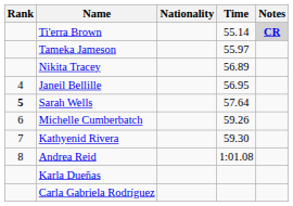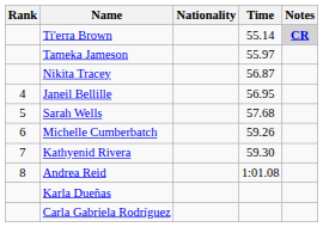 <table class="wikitable sortable" style="text-align:center">
 <tr>
 <th>Rank</th>
 <th>Name</th>
 <th>Nationality</th>
 <th>Time</th>
 <th>Notes</th>
 </tr>
 <tr>
 <td></td>
 <td align=left><a href='#'>Ti'erra Brown</a></td>
 <td align=left></td>
 <td>55.14</td>
 <td style="background: lightgrey;"><a href='#'><strong>CR</strong></a></td>
 </tr>
 <tr>
 <td></td>
 <td align=left><a href='#'>Tameka Jameson</a></td>
 <td align=left></td>
 <td>55.97</td>
 <td></td>
 </tr>
 <tr>
 <td></td>
 <td align=left><a href='#'>Nikita Tracey</a></td>
 <td align=left></td>
-<td>56.89</td>
+<td>56.87</td>
 <td></td>
 </tr>
 <tr>
 <td>4</td>
 <td align=left><a href='#'>Janeil Bellille</a></td>
 <td align=left></td>
 <td>56.95</td>
 <td></td>
 </tr>
 <tr>
-<td><strong>5</strong></td>
+<td>5</td>
 <td align=left><a href='#'>Sarah Wells</a></td>
 <td align=left></td>
-<td>57.64</td>
+<td>57.68</td>
 <td></td>
 </tr>
 <tr>
 <td>6</td>
 <td align=left><a href='#'>Michelle Cumberbatch</a></td>
 <td align=left></td>
 <td>59.26</td>
 <td></td>
 </tr>
 <tr>
 <td>7</td>
 <td align=left><a href='#'>Kathyenid Rivera</a></td>
 <td align=left></td>
 <td>59.30</td>
 <td></td>
 </tr>
 <tr>
 <td>8</td>
 <td align=left><a href='#'>Andrea Reid</a></td>
 <td align=left></td>
 <td>1:01.08</td>
 <td></td>
 </tr>
 <tr>
 <td></td>
 <td align=left><a href='#'>Karla Dueñas</a></td>
 <td align=left></td>
 <td></td>
 <td></td>
 </tr>
 <tr>
 <td></td>
 <td align=left><a href='#'>Carla Gabriela Rodríguez</a></td>
 <td align=left></td>
 <td></td>
 <td></td>
 </tr>
 </table>
